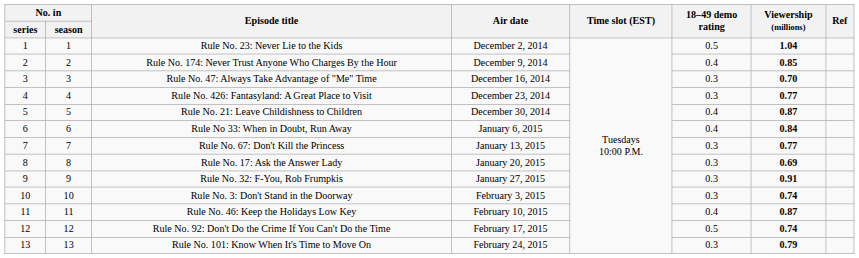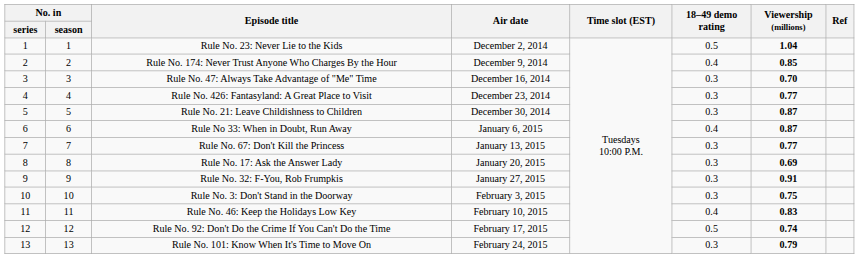 <table class="wikitable" style="font-size:90%; text-align:center; width: 96%; margin-left: auto; margin-right: auto;">
 <tr>
 <th colspan="2">No. in</th>
 <th rowspan="2">Episode title</th>
 <th rowspan="2">Air date</th>
 <th rowspan="2">Time slot (EST)</th>
 <th rowspan="2">18–49 demo<br>rating</th>
 <th rowspan="2">Viewership<br><small>(millions)</small></th>
 <th rowspan="2">Ref</th>
 </tr>
 <tr>
 <th>series</th>
 <th>season</th>
 </tr>
 <tr>
 <td style="text-align:center">1</td>
 <td style="text-align:center">1</td>
 <td>Rule No. 23: Never Lie to the Kids</td>
 <td>December 2, 2014</td>
 <td rowspan="13">Tuesdays<br>10:00 P.M.</td>
 <td>0.5</td>
 <td><strong>1.04</strong></td>
 <td></td>
 </tr>
 <tr>
 <td>2</td>
 <td>2</td>
 <td>Rule No. 174: Never Trust Anyone Who Charges By the Hour</td>
 <td>December 9, 2014</td>
 <td>0.4</td>
 <td><strong>0.85</strong></td>
 <td></td>
 </tr>
 <tr>
 <td>3</td>
 <td>3</td>
 <td>Rule No. 47: Always Take Advantage of "Me" Time</td>
 <td>December 16, 2014</td>
 <td>0.3</td>
 <td><strong>0.70</strong></td>
 <td></td>
 </tr>
 <tr>
 <td>4</td>
 <td>4</td>
 <td>Rule No. 426: Fantasyland: A Great Place to Visit</td>
 <td>December 23, 2014</td>
 <td>0.3</td>
 <td><strong>0.77</strong></td>
 <td></td>
 </tr>
 <tr>
 <td>5</td>
 <td>5</td>
 <td>Rule No. 21: Leave Childishness to Children</td>
 <td>December 30, 2014</td>
-<td>0.4</td>
+<td>0.3</td>
 <td><strong>0.87</strong></td>
 <td></td>
 </tr>
 <tr>
 <td>6</td>
 <td>6</td>
 <td>Rule No 33: When in Doubt, Run Away</td>
 <td>January 6, 2015</td>
 <td>0.4</td>
-<td><strong>0.84</strong></td>
+<td><strong>0.87</strong></td>
 <td></td>
 </tr>
 <tr>
 <td>7</td>
 <td>7</td>
 <td>Rule No. 67: Don't Kill the Princess</td>
 <td>January 13, 2015</td>
 <td>0.3</td>
 <td><strong>0.77</strong></td>
 <td></td>
 </tr>
 <tr>
 <td>8</td>
 <td>8</td>
 <td>Rule No. 17: Ask the Answer Lady</td>
 <td>January 20, 2015</td>
 <td>0.3</td>
 <td><strong>0.69</strong></td>
 <td></td>
 </tr>
 <tr>
 <td>9</td>
 <td>9</td>
 <td>Rule No. 32: F-You, Rob Frumpkis</td>
 <td>January 27, 2015</td>
 <td>0.3</td>
 <td><strong>0.91</strong></td>
 <td></td>
 </tr>
 <tr>
 <td>10</td>
 <td>10</td>
 <td>Rule No. 3: Don't Stand in the Doorway</td>
 <td>February 3, 2015</td>
 <td>0.3</td>
-<td><strong>0.74</strong></td>
+<td><strong>0.75</strong></td>
 <td></td>
 </tr>
 <tr>
 <td>11</td>
 <td>11</td>
 <td>Rule No. 46: Keep the Holidays Low Key</td>
 <td>February 10, 2015</td>
 <td>0.4</td>
-<td><strong>0.87</strong></td>
+<td><strong>0.83</strong></td>
 <td></td>
 </tr>
 <tr>
 <td>12</td>
 <td>12</td>
 <td>Rule No. 92: Don't Do the Crime If You Can't Do the Time</td>
 <td>February 17, 2015</td>
 <td>0.5</td>
 <td><strong>0.74</strong></td>
 <td></td>
 </tr>
 <tr>
 <td>13</td>
 <td>13</td>
 <td>Rule No. 101: Know When It's Time to Move On</td>
 <td>February 24, 2015</td>
 <td>0.3</td>
 <td><strong>0.79</strong></td>
 <td></td>
 </tr>
 </table>
